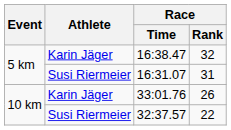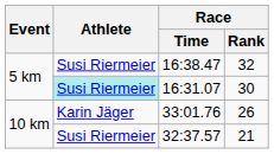 <table class="wikitable" border="1" style="font-size:90%">
 <tr>
 <th rowspan=2>Event</th>
 <th rowspan=2>Athlete</th>
 <th colspan=2>Race</th>
 </tr>
 <tr>
 <th>Time</th>
 <th>Rank</th>
 </tr>
 <tr>
 <td rowspan=2>5 km</td>
-<td><a href='#'>Karin Jäger</a></td>
+<td><a href='#'>Susi Riermeier</a></td>
 <td align=center>16:38.47</td>
 <td align=center>32</td>
 </tr>
 <tr>
-<td><a href='#'>Susi Riermeier</a></td>
+<td style="background: paleturquoise;"><a href='#'>Susi Riermeier</a></td>
 <td align=center>16:31.07</td>
-<td align=center>31</td>
+<td align=center>30</td>
 </tr>
 <tr>
 <td rowspan=2>10 km</td>
 <td><a href='#'>Karin Jäger</a></td>
 <td align=center>33:01.76</td>
 <td align=center>26</td>
 </tr>
 <tr>
 <td><a href='#'>Susi Riermeier</a></td>
 <td align=center>32:37.57</td>
-<td align=center>22</td>
+<td align=center>21</td>
 </tr>
 </table>
